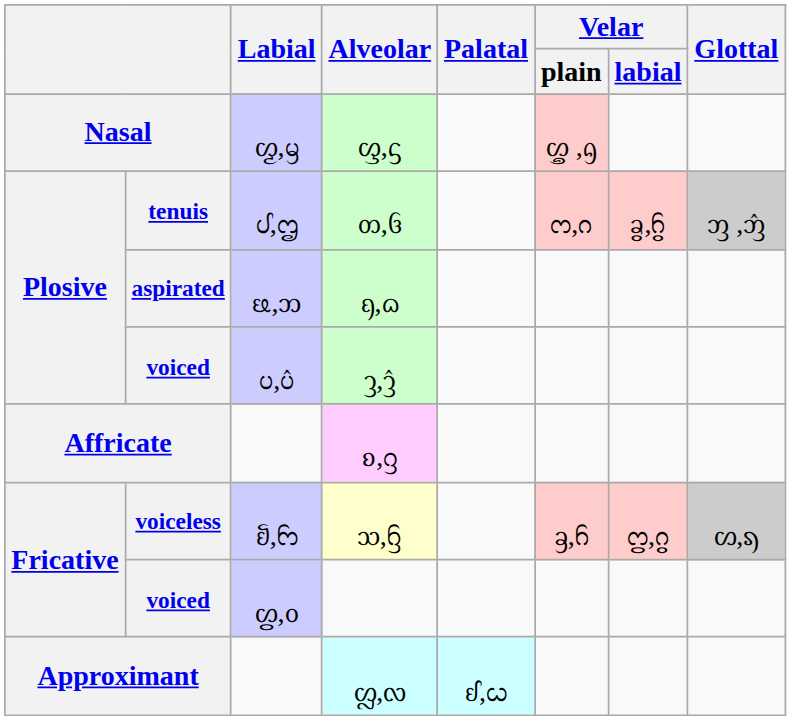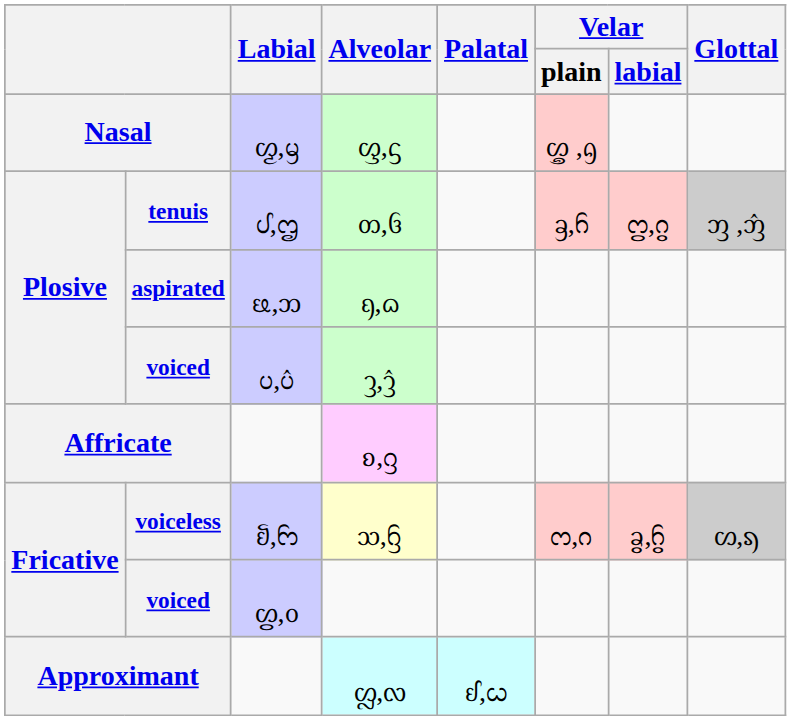 <table class="wikitable" style=text-align:center>
 <tr>
 <th colspan="2" rowspan="2"></th>
 <th rowspan="2"><a href='#'>Labial</a></th>
 <th rowspan="2"><a href='#'>Alveolar</a></th>
 <th rowspan="2"><a href='#'>Palatal</a></th>
 <th colspan="2"><a href='#'>Velar</a></th>
 <th rowspan="2"><a href='#'>Glottal</a></th>
 </tr>
 <tr>
 <th>plain</th>
 <th><a href='#'>labial</a></th>
 </tr>
 <tr>
 <th colspan="2"><a href='#'>Nasal</a></th>
 <td style="background-color: #ccf"><br>ᦖ,ᦙ</td>
 <td style="background-color: #cfc"><br>ᦐ,ᦓ</td>
 <td></td>
 <td style="background-color: #fcc"><br>ᦄ	,ᦇ</td>
 <td></td>
 <td></td>
 </tr>
 <tr>
 <th rowspan="3"><a href='#'>Plosive</a></th>
 <th><small><a href='#'>tenuis</a></small></th>
 <td style="background-color: #ccf"><br>ᦔ,ᦗ</td>
 <td style="background-color: #cfc"><br>ᦎ,ᦑ</td>
 <td></td>
-<td style="background-color: #fcc"><br>ᦂ,ᦅ</td>
-<td style="background-color: #fcc"><br>ᦧ,ᦩ</td>
+<td style="background-color: #fcc"><br>ᦃ,ᦆ</td>
+<td style="background-color: #fcc"><br>ᦦ,ᦨ</td>
 <td style="background-color: #ccc"><br>ᦀ	,ᦁ</td>
 </tr>
 <tr>
 <th><small><a href='#'>aspirated</a></small></th>
 <td style="background-color: #ccf"><br>ᦕ,ᦘ</td>
 <td style="background-color: #cfc"><br>ᦏ,ᦒ</td>
 <td></td>
 <td></td>
 <td></td>
 <td></td>
 </tr>
 <tr>
 <th><small><a href='#'>voiced</a></small></th>
 <td style="background-color: #ccf"><br>ᦢ,ᦥ</td>
 <td style="background-color: #cfc"><br>ᦡ,ᦤ</td>
 <td></td>
 <td></td>
 <td></td>
 <td></td>
 </tr>
 <tr>
 <th colspan=2><a href='#'>Affricate</a></th>
 <td></td>
 <td style="background-color: #fcf"><br>ᦈ,ᦋ</td>
 <td></td>
 <td></td>
 <td></td>
 <td></td>
 </tr>
 <tr>
 <th rowspan="2"><a href='#'>Fricative</a></th>
 <th><small><a href='#'>voiceless</a></small></th>
 <td style="background-color: #ccf"><br>ᦚ,ᦝ</td>
 <td style="background-color: #ffc"><br>ᦉ,ᦌ</td>
 <td></td>
-<td style="background-color: #fcc"><br>ᦃ,ᦆ</td>
-<td style="background-color: #fcc"><br>ᦦ,ᦨ</td>
+<td style="background-color: #fcc"><br>ᦂ,ᦅ</td>
+<td style="background-color: #fcc"><br>ᦧ,ᦩ</td>
 <td style="background-color: #ccc"><br>ᦠ,ᦣ</td>
 </tr>
 <tr>
 <th><small><a href='#'>voiced</a></small></th>
 <td style="background-color: #ccf"><br>ᦛ,ᦞ</td>
 <td></td>
 <td></td>
 <td></td>
 <td></td>
 <td></td>
 </tr>
 <tr>
 <th colspan="2"><a href='#'>Approximant</a></th>
 <td></td>
 <td style="background-color: #cff"><br>ᦜ,ᦟ</td>
 <td style="background-color: #cff"><br>ᦊ,ᦍ</td>
 <td></td>
 <td></td>
 <td></td>
 </tr>
 </table>
